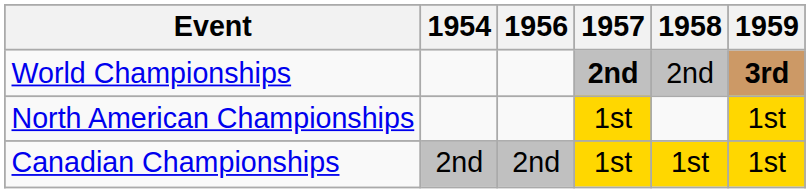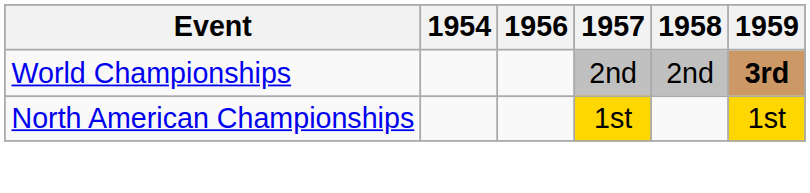 <table class="wikitable">
 <tr>
 <th>Event</th>
 <th>1954</th>
 <th>1956</th>
 <th>1957</th>
 <th>1958</th>
 <th>1959</th>
 </tr>
 <tr>
 <td><a href='#'>World Championships</a></td>
 <td></td>
 <td></td>
-<td align="center" bgcolor="silver"><strong>2nd</strong></td>
+<td align="center" bgcolor="silver">2nd</td>
 <td align="center" bgcolor="silver">2nd</td>
 <td align="center" bgcolor="#cc9966"><strong>3rd</strong></td>
 </tr>
 <tr>
 <td><a href='#'>North American Championships</a></td>
 <td></td>
 <td></td>
 <td align="center" bgcolor="gold">1st</td>
 <td></td>
 <td align="center" bgcolor="gold">1st</td>
 </tr>
-<tr>
-<td><a href='#'>Canadian Championships</a></td>
-<td align="center" bgcolor="silver">2nd</td>
-<td align="center" bgcolor="silver">2nd</td>
-<td align="center" bgcolor="gold">1st</td>
-<td align="center" bgcolor="gold">1st</td>
-<td align="center" bgcolor="gold">1st</td>
-</tr>
 </table>
